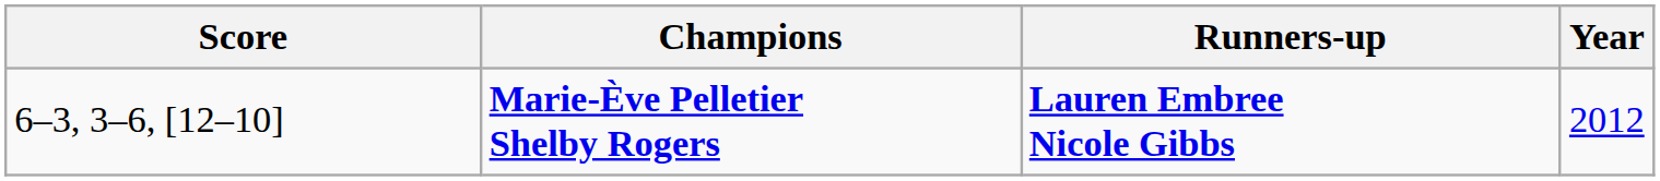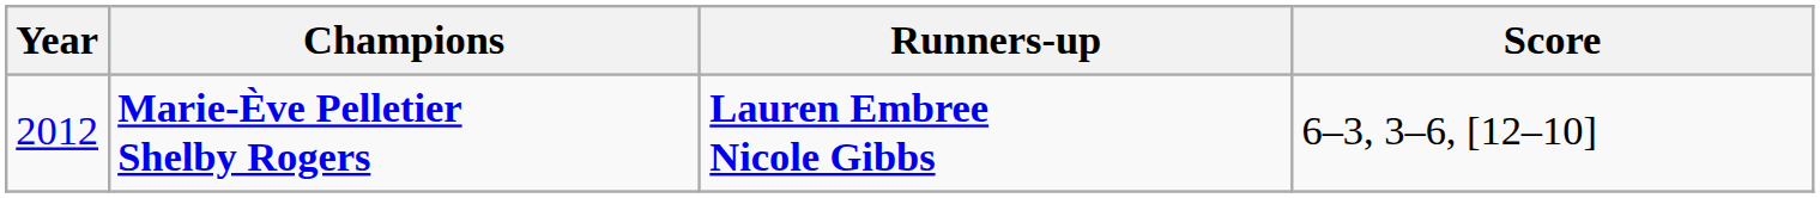 <table class="wikitable" style="font-size:90%">
 <tr>
-<th width="175">Score</th>
+<th>Year</th>
 <th width="200">Champions</th>
 <th width="200">Runners-up</th>
-<th>Year</th>
+<th width="175">Score</th>
 </tr>
 <tr>
-<td>6–3, 3–6, [12–10]</td>
+<td><a href='#'>2012</a></td>
 <td> <strong><a href='#'>Marie-Ève Pelletier</a></strong> <br>  <strong><a href='#'>Shelby Rogers</a></strong></td>
 <td><strong> <a href='#'>Lauren Embree</a> <br>  <a href='#'>Nicole Gibbs</a></strong></td>
-<td><a href='#'>2012</a></td>
+<td>6–3, 3–6, [12–10]</td>
 </tr>
 </table>
